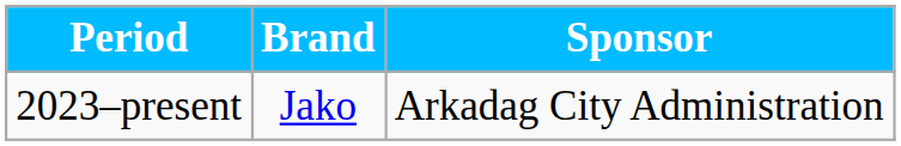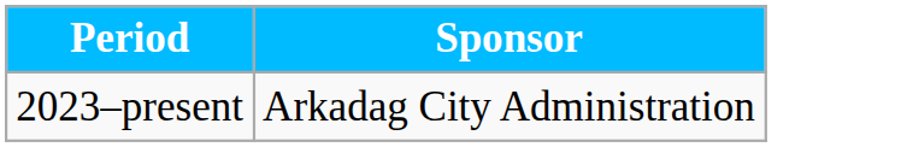 <table class="wikitable" style="text-align: center">
 <tr>
 <th style="color:#FFFFFF; background:#00BBFF;">Period</th>
-<th style="color:#FFFFFF; background:#00BBFF;">Brand</th>
 <th style="color:#FFFFFF; background:#00BBFF;">Sponsor</th>
 </tr>
 <tr>
 <td>2023–present</td>
-<td><a href='#'>Jako</a></td>
 <td>Arkadag City Administration</td>
 </tr>
 </table>
